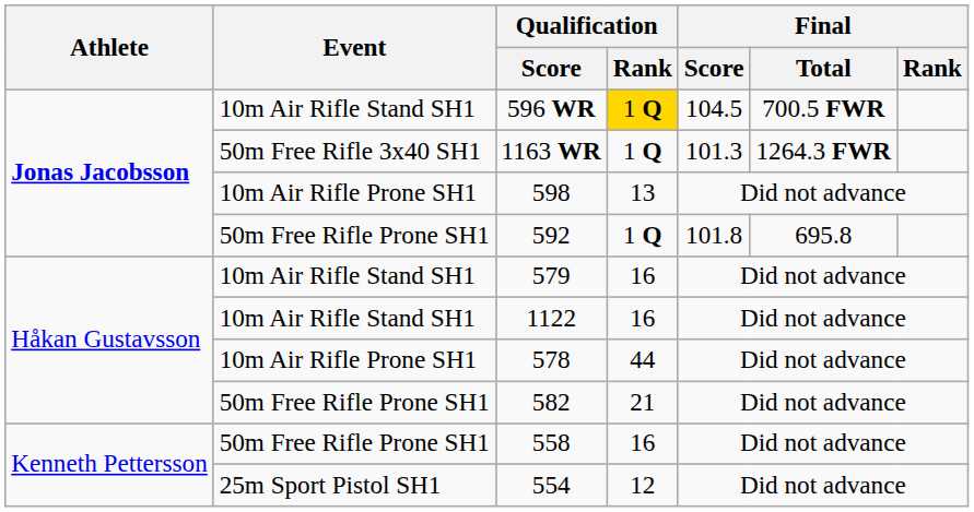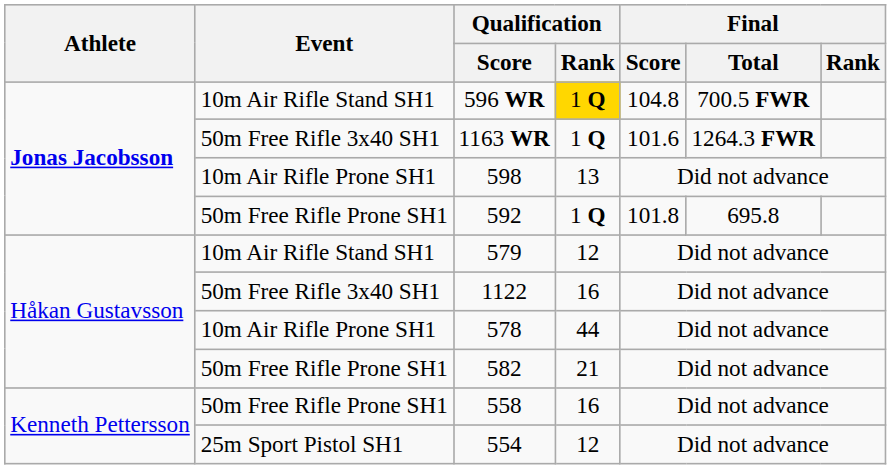 <table class="wikitable" style="font-size:90%">
 <tr>
 <th rowspan="2">Athlete</th>
 <th rowspan="2">Event</th>
 <th colspan="2">Qualification</th>
 <th colspan="3">Final</th>
 </tr>
 <tr>
 <th>Score</th>
 <th>Rank</th>
 <th>Score</th>
 <th>Total</th>
 <th>Rank</th>
 </tr>
 <tr align=center>
 <td align=left rowspan=4><strong><a href='#'>Jonas Jacobsson</a></strong></td>
 <td align=left>10m Air Rifle Stand SH1</td>
 <td>596 <strong>WR</strong></td>
 <td style="background: gold;">1 <strong>Q</strong></td>
-<td>104.5</td>
+<td>104.8</td>
 <td>700.5 <strong>FWR</strong></td>
 <td></td>
 </tr>
 <tr align=center>
 <td align=left>50m Free Rifle 3x40 SH1</td>
 <td>1163 <strong>WR</strong></td>
 <td>1 <strong>Q</strong></td>
-<td>101.3</td>
+<td>101.6</td>
 <td>1264.3 <strong>FWR</strong></td>
 <td></td>
 </tr>
 <tr align=center>
 <td align=left>10m Air Rifle Prone SH1</td>
 <td>598</td>
 <td>13</td>
 <td align=center colspan=3>Did not advance</td>
 </tr>
 <tr align=center>
 <td align=left>50m Free Rifle Prone SH1</td>
 <td>592</td>
 <td>1 <strong>Q</strong></td>
 <td>101.8</td>
 <td>695.8</td>
 <td></td>
 </tr>
 <tr align=center>
 <td align=left rowspan=4><a href='#'>Håkan Gustavsson</a></td>
 <td align=left>10m Air Rifle Stand SH1</td>
 <td>579</td>
-<td>16</td>
+<td>12</td>
 <td colspan=3>Did not advance</td>
 </tr>
 <tr align=center>
-<td align=left>10m Air Rifle Stand SH1</td>
+<td align=left>50m Free Rifle 3x40 SH1</td>
 <td>1122</td>
 <td>16</td>
 <td colspan=3>Did not advance</td>
 </tr>
 <tr align=center>
 <td align=left>10m Air Rifle Prone SH1</td>
 <td>578</td>
 <td>44</td>
 <td colspan=3>Did not advance</td>
 </tr>
 <tr align=center>
 <td align=left>50m Free Rifle Prone SH1</td>
 <td>582</td>
 <td>21</td>
 <td colspan=3>Did not advance</td>
 </tr>
 <tr align=center>
 <td align=left rowspan=2><a href='#'>Kenneth Pettersson</a></td>
 <td align=left>50m Free Rifle Prone SH1</td>
 <td>558</td>
 <td>16</td>
 <td colspan=3>Did not advance</td>
 </tr>
 <tr align=center>
 <td align=left>25m Sport Pistol SH1</td>
 <td>554</td>
 <td>12</td>
 <td colspan=3>Did not advance</td>
 </tr>
 </table>
